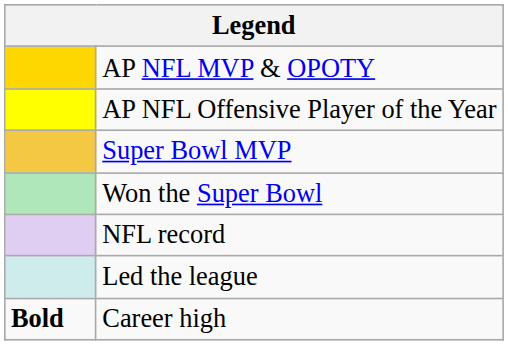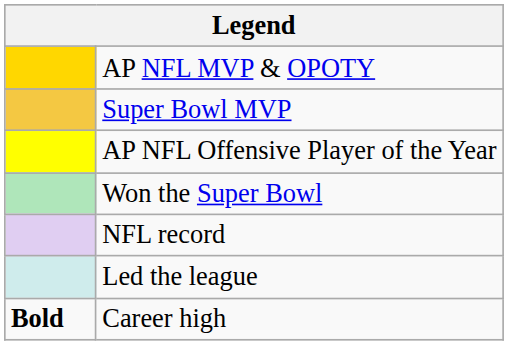 <table class="wikitable">
 <tr>
 <th colspan="2">Legend</th>
 </tr>
 <tr>
 <td style="background:#ffd700; width:3em;"></td>
 <td>AP <a href='#'>NFL MVP</a> & <a href='#'>OPOTY</a></td>
 </tr>
 <tr>
+<td style="background:#f4c842; width:3em;"></td>
+<td><a href='#'>Super Bowl MVP</a></td>
+</tr>
+<tr>
 <td style="background:#ffff00; width:3em;"></td>
 <td>AP NFL Offensive Player of the Year</td>
-</tr>
-<tr>
-<td style="background:#f4c842; width:3em;"></td>
-<td><a href='#'>Super Bowl MVP</a></td>
 </tr>
 <tr>
 <td style="background:#afe6ba; width:3em;"></td>
 <td>Won the <a href='#'>Super Bowl</a></td>
 </tr>
 <tr>
 <td style="background:#e0cef2; width:3em;"></td>
 <td>NFL record</td>
 </tr>
 <tr>
 <td style="background:#cfecec; width:3em;"></td>
 <td>Led the league</td>
 </tr>
 <tr>
 <td><strong>Bold</strong></td>
 <td>Career high</td>
 </tr>
 </table>
